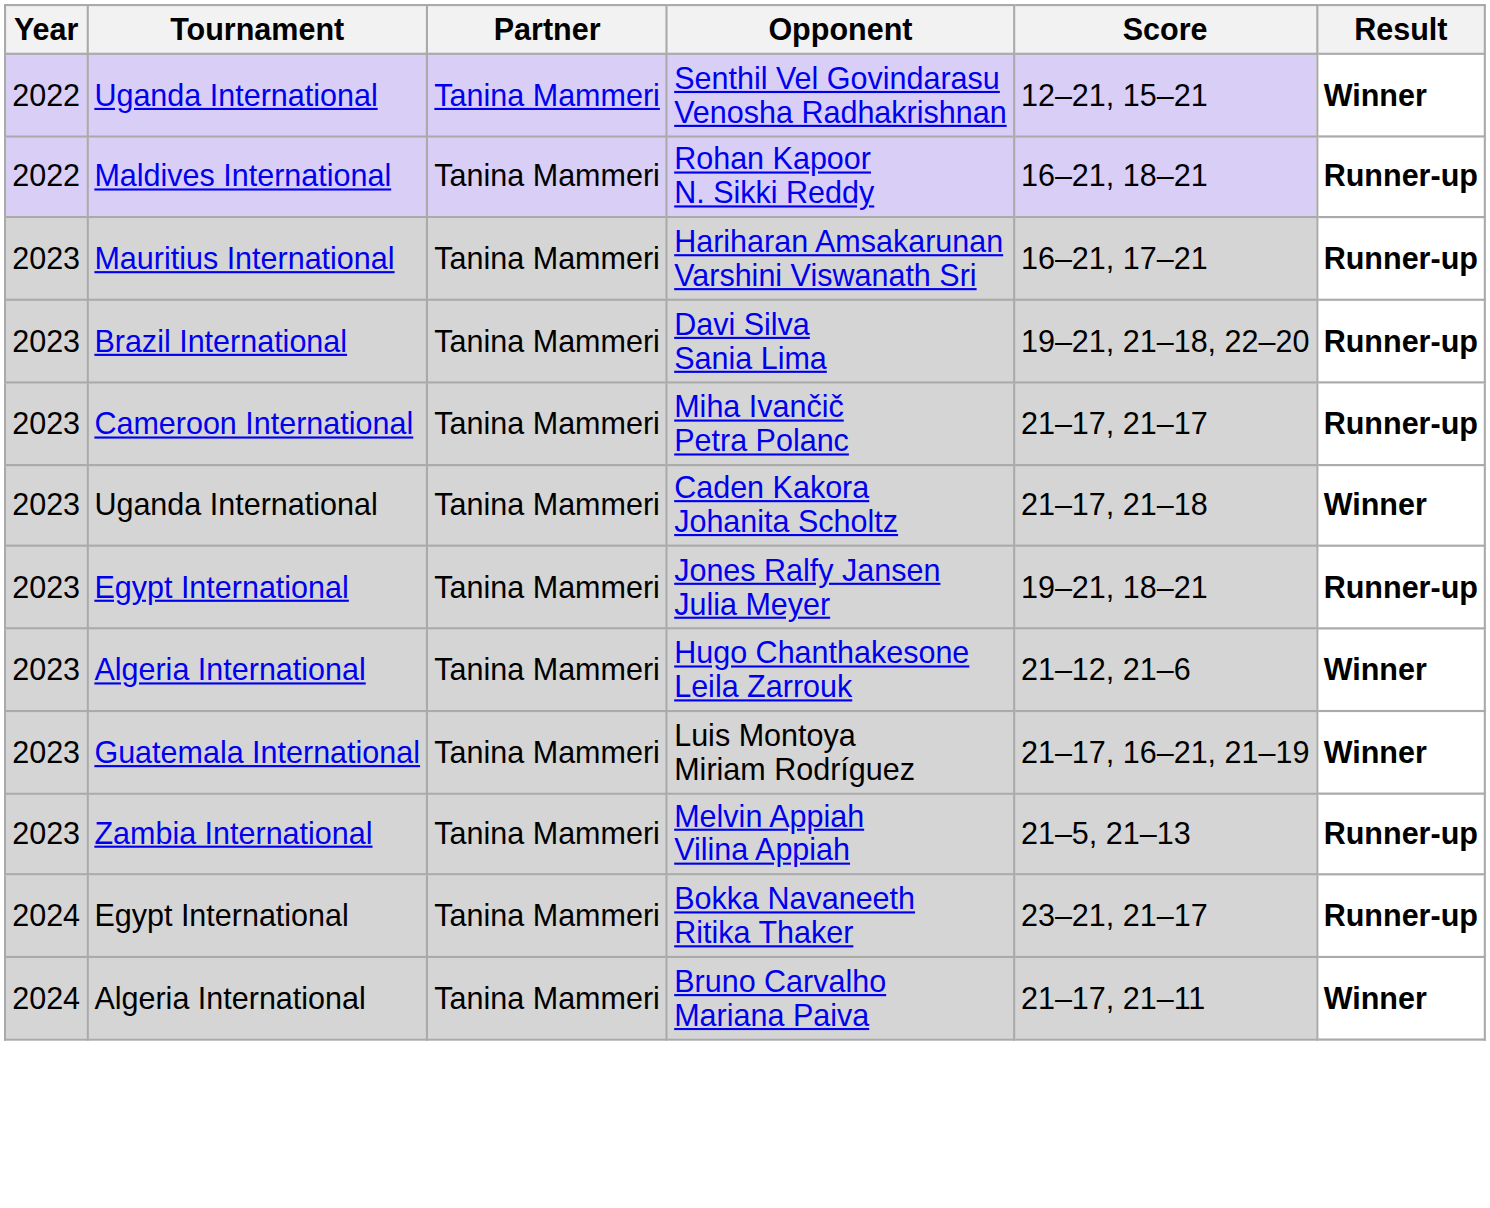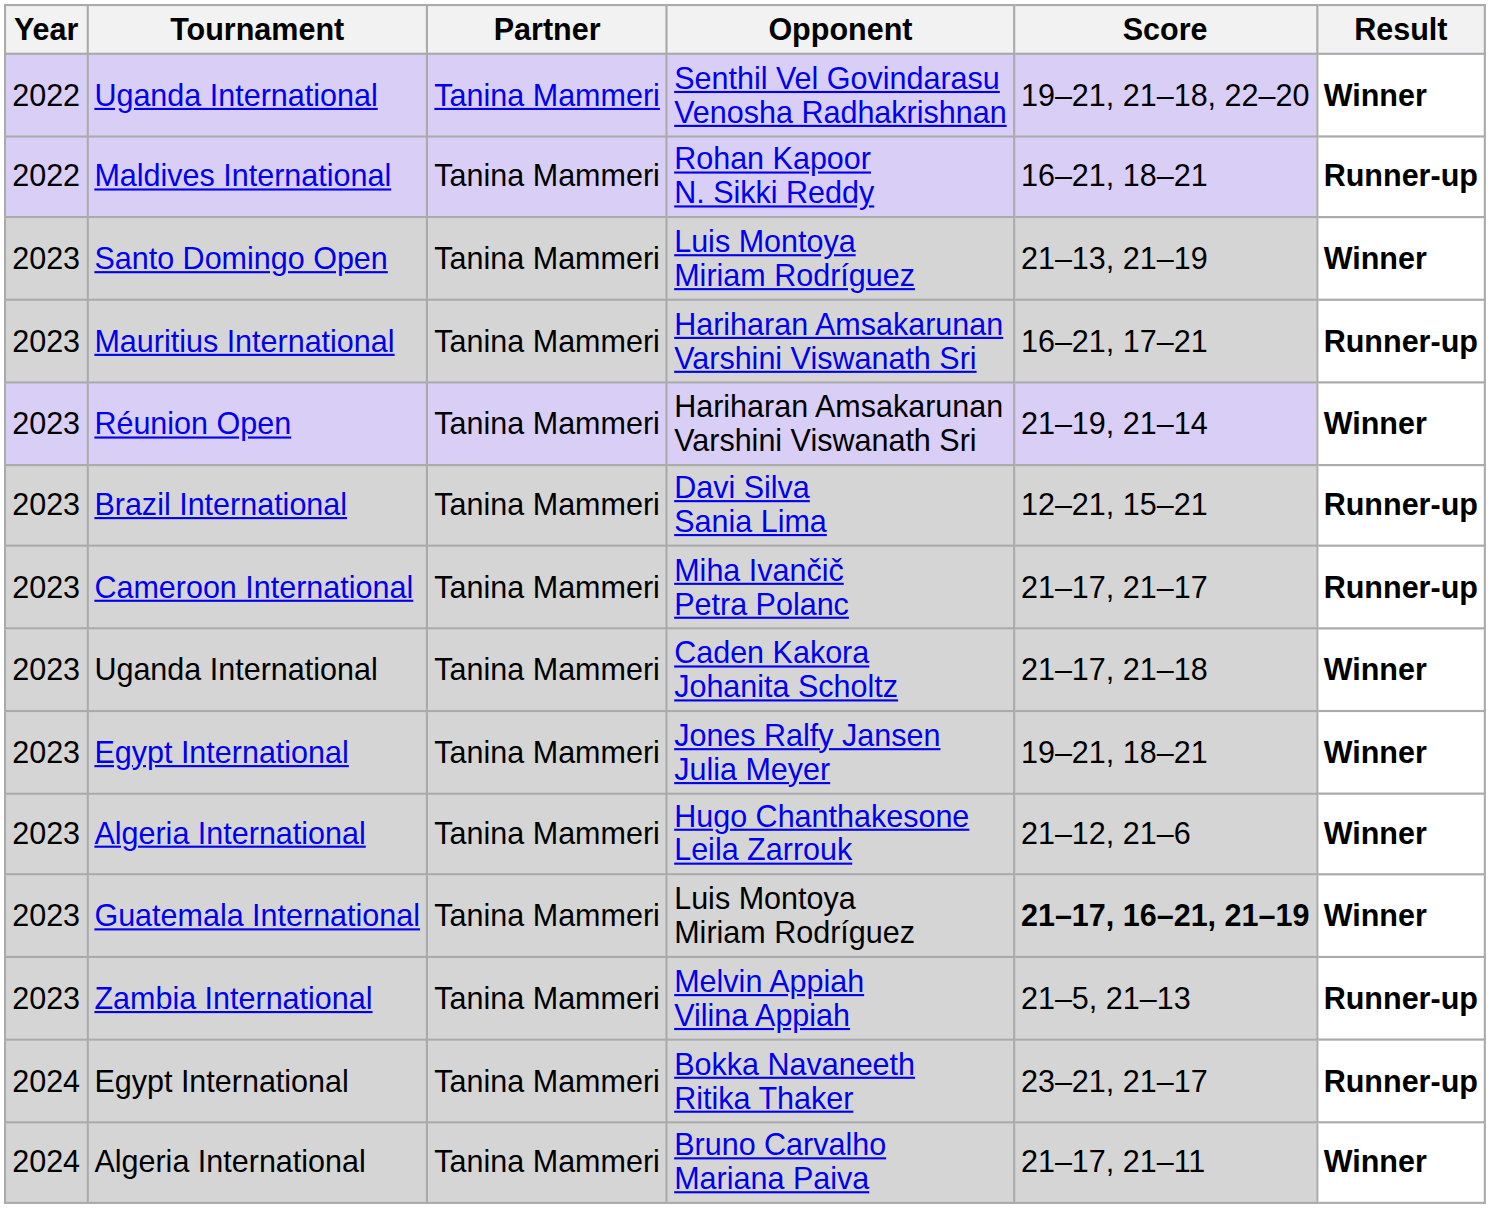 <table class="sortable wikitable" style="font-size: 90%;">
 <tr>
 <th>Year</th>
 <th>Tournament</th>
 <th>Partner</th>
 <th>Opponent</th>
 <th>Score</th>
 <th>Result</th>
 </tr>
 <tr bgcolor="#D8CEF6">
 <td align="center">2022</td>
 <td align="left"><a href='#'>Uganda International</a></td>
 <td align="left"> <a href='#'>Tanina Mammeri</a></td>
 <td align="left"> <a href='#'>Senthil Vel Govindarasu</a><br> <a href='#'>Venosha Radhakrishnan</a></td>
-<td align="left">12–21, 15–21</td>
+<td align="left">19–21, 21–18, 22–20</td>
 <td style="text-align:left; background:white"> <strong>Winner</strong></td>
 </tr>
 <tr bgcolor="#D8CEF6">
 <td align="center">2022</td>
 <td align="left"><a href='#'>Maldives International</a></td>
 <td align="left"> Tanina Mammeri</td>
 <td align="left"> <a href='#'>Rohan Kapoor</a><br> <a href='#'>N. Sikki Reddy</a></td>
 <td align="left">16–21, 18–21</td>
 <td style="text-align:left; background:white"> <strong>Runner-up</strong></td>
 </tr>
 <tr style="background:#D5D5D5">
 <td align="center">2023</td>
+<td align="left"><a href='#'>Santo Domingo Open</a></td>
+<td align="left"> Tanina Mammeri</td>
+<td align="left"> <a href='#'>Luis Montoya</a><br> <a href='#'>Miriam Rodríguez</a></td>
+<td align="left">21–13, 21–19</td>
+<td style="text-align:left; background:white"> <strong>Winner</strong></td>
+</tr>
+<tr style="background:#D5D5D5">
+<td align="center">2023</td>
 <td align="left"><a href='#'>Mauritius International</a></td>
 <td align="left"> Tanina Mammeri</td>
 <td align="left"> <a href='#'>Hariharan Amsakarunan</a><br> <a href='#'>Varshini Viswanath Sri</a></td>
 <td align="left">16–21, 17–21</td>
 <td style="text-align:left; background:white"> <strong>Runner-up</strong></td>
 </tr>
+<tr style="background:#D8CEF6">
+<td align="center">2023</td>
+<td align="left"><a href='#'>Réunion Open</a></td>
+<td align="left"> Tanina Mammeri</td>
+<td align="left"> Hariharan Amsakarunan<br> Varshini Viswanath Sri</td>
+<td align="left">21–19, 21–14</td>
+<td style="text-align:left; background:white"> <strong>Winner</strong></td>
+</tr>
 <tr style="background:#D5D5D5">
 <td align="center">2023</td>
 <td align="left"><a href='#'>Brazil International</a></td>
 <td align="left"> Tanina Mammeri</td>
 <td align="left"> <a href='#'>Davi Silva</a><br> <a href='#'>Sania Lima</a></td>
-<td align="left">19–21, 21–18, 22–20</td>
+<td align="left">12–21, 15–21</td>
 <td style="text-align:left; background:white"> <strong>Runner-up</strong></td>
 </tr>
 <tr style="background:#D5D5D5">
 <td align="center">2023</td>
 <td align="left"><a href='#'>Cameroon International</a></td>
 <td align="left"> Tanina Mammeri</td>
 <td align="left"> <a href='#'>Miha Ivančič</a><br> <a href='#'>Petra Polanc</a></td>
 <td align="left">21–17, 21–17</td>
 <td style="text-align:left; background:white"> <strong>Runner-up</strong></td>
 </tr>
 <tr style="background:#D5D5D5">
 <td align="center">2023</td>
 <td align="left">Uganda International</td>
 <td align="left"> Tanina Mammeri</td>
 <td align="left"> <a href='#'>Caden Kakora</a><br> <a href='#'>Johanita Scholtz</a></td>
 <td align="left">21–17, 21–18</td>
 <td style="text-align:left; background:white"> <strong>Winner</strong></td>
 </tr>
 <tr style="background:#D5D5D5">
 <td align="center">2023</td>
 <td align="left"><a href='#'>Egypt International</a></td>
 <td align="left"> Tanina Mammeri</td>
 <td align="left"> <a href='#'>Jones Ralfy Jansen</a><br> <a href='#'>Julia Meyer</a></td>
 <td align="left">19–21, 18–21</td>
-<td style="text-align:left; background:white"> <strong>Runner-up</strong></td>
+<td style="text-align:left; background:white"> <strong>Winner</strong></td>
 </tr>
 <tr style="background:#D5D5D5">
 <td align="center">2023</td>
 <td align="left"><a href='#'>Algeria International</a></td>
 <td align="left"> Tanina Mammeri</td>
 <td align="left"> <a href='#'>Hugo Chanthakesone</a><br> <a href='#'>Leila Zarrouk</a></td>
 <td align="left">21–12, 21–6</td>
 <td style="text-align:left; background:white"> <strong>Winner</strong></td>
 </tr>
 <tr style="background:#D5D5D5">
 <td align="center">2023</td>
 <td align="left"><a href='#'>Guatemala International</a></td>
 <td align="left"> Tanina Mammeri</td>
 <td align="left"> Luis Montoya<br> Miriam Rodríguez</td>
-<td align="left">21–17, 16–21, 21–19</td>
+<td align="left"><strong>21–17, 16–21, 21–19</strong></td>
 <td style="text-align:left; background:white"> <strong>Winner</strong></td>
 </tr>
 <tr style="background:#D5D5D5">
 <td align="center">2023</td>
 <td align="left"><a href='#'>Zambia International</a></td>
 <td align="left"> Tanina Mammeri</td>
 <td align="left"> <a href='#'>Melvin Appiah</a><br> <a href='#'>Vilina Appiah</a></td>
 <td align="left">21–5, 21–13</td>
 <td style="text-align:left; background:white"> <strong>Runner-up</strong></td>
 </tr>
 <tr style="background:#D5D5D5">
 <td align="center">2024</td>
 <td align="left">Egypt International</td>
 <td align="left"> Tanina Mammeri</td>
 <td align="left"> <a href='#'>Bokka Navaneeth</a><br> <a href='#'>Ritika Thaker</a></td>
 <td align="left">23–21, 21–17</td>
 <td style="text-align:left; background:white"> <strong>Runner-up</strong></td>
 </tr>
 <tr style="background:#D5D5D5">
 <td align="center">2024</td>
 <td align="left">Algeria International</td>
 <td align="left"> Tanina Mammeri</td>
 <td align="left"> <a href='#'>Bruno Carvalho</a><br> <a href='#'>Mariana Paiva</a></td>
 <td align="left">21–17, 21–11</td>
 <td style="text-align:left; background:white"> <strong>Winner</strong></td>
 </tr>
 </table>
